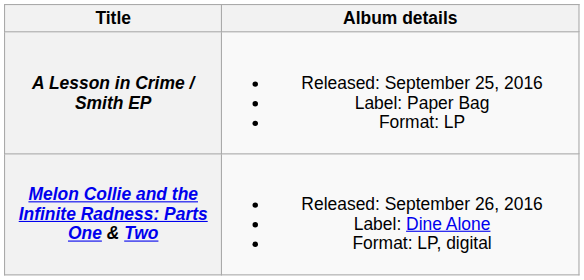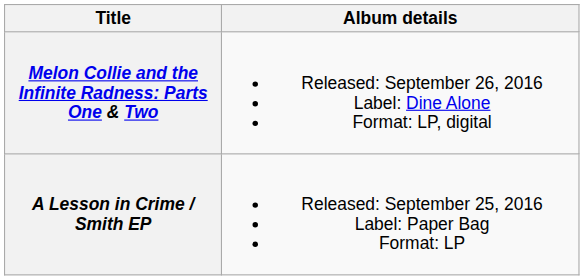 <table class="wikitable plainrowheaders" style="text-align:center;" border="1">
 <tr>
 <th scope="col" style="width:12em;">Title</th>
 <th scope="col" style="width:20em;">Album details</th>
 </tr>
 <tr>
+<th scope="row"><em><a href='#'>Melon Collie and the Infinite Radness: Parts One</a> & <a href='#'>Two</a></em></th>
+<td><br><ul><li>Released: September 26, 2016</li><li>Label: <a href='#'>Dine Alone</a></li><li>Format: LP, digital</li></ul></td>
+</tr>
+<tr>
 <th scope="row"><em>A Lesson in Crime / Smith EP</em></th>
 <td><br><ul><li>Released: September 25, 2016</li><li>Label: Paper Bag</li><li>Format: LP</li></ul></td>
 </tr>
-<tr>
-<th scope="row"><em><a href='#'>Melon Collie and the Infinite Radness: Parts One</a> & <a href='#'>Two</a></em></th>
-<td><br><ul><li>Released: September 26, 2016</li><li>Label: <a href='#'>Dine Alone</a></li><li>Format: LP, digital</li></ul></td>
-</tr>
 </table>
